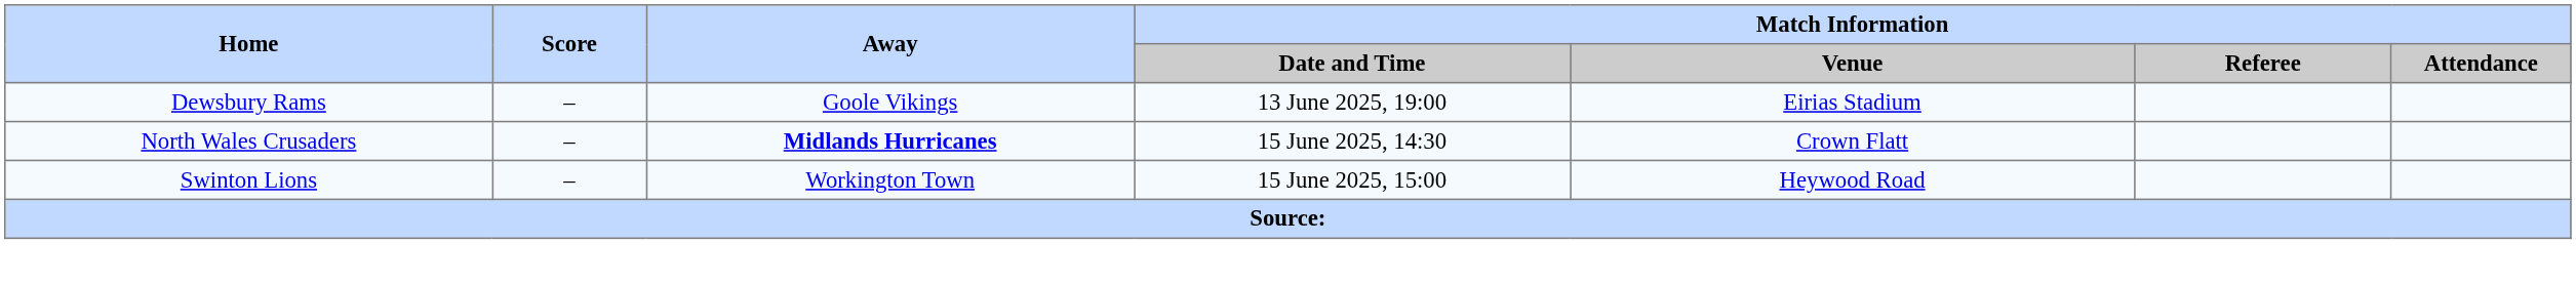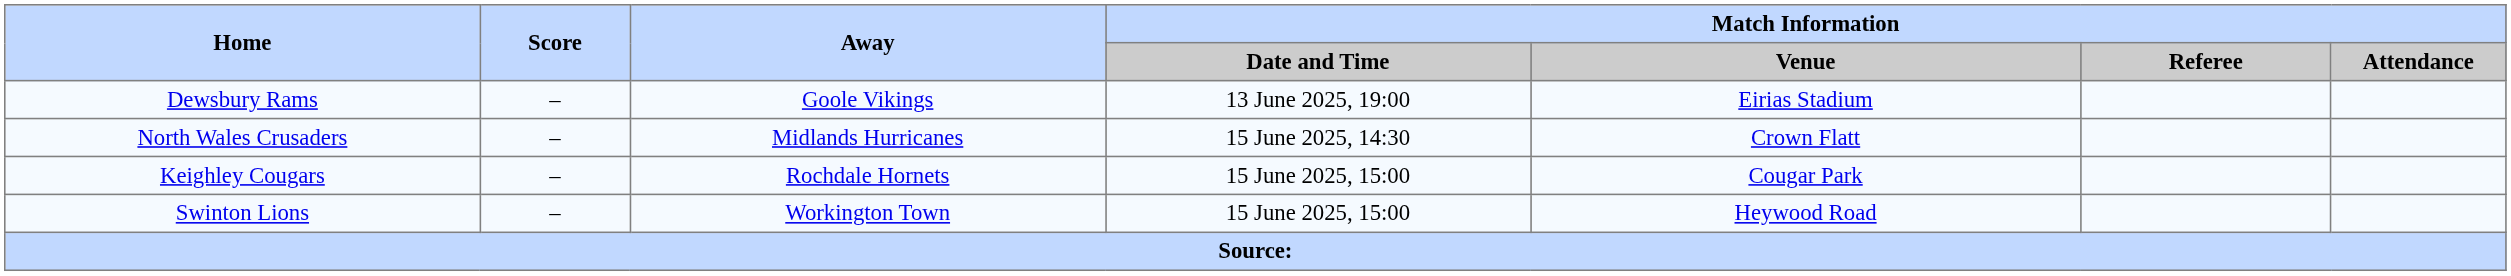 <table border=1 style="border-collapse:collapse; font-size:90%; text-align:center;" cellpadding=3 cellspacing=0 width=100%>
 <tr bgcolor=#C1D8FF>
 <th scope="col" rowspan=2 width=19%>Home</th>
 <th scope="col" rowspan=2 width=6%>Score</th>
 <th scope="col" rowspan=2 width=19%>Away</th>
 <th colspan=4>Match Information</th>
 </tr>
 <tr bgcolor=#CCCCCC>
 <th scope="col" width=17%>Date and Time</th>
 <th scope="col" width=22%>Venue</th>
 <th scope="col" width=10%>Referee</th>
 <th scope="col" width=7%>Attendance</th>
 </tr>
 <tr bgcolor=#F5FAFF>
 <td> <a href='#'>Dewsbury Rams</a></td>
 <td>–</td>
 <td> <a href='#'>Goole Vikings</a></td>
 <td>13 June 2025, 19:00</td>
 <td><a href='#'>Eirias Stadium</a></td>
 <td></td>
 <td></td>
 </tr>
 <tr bgcolor=#F5FAFF>
 <td> <a href='#'>North Wales Crusaders</a></td>
 <td>–</td>
-<td><strong> <a href='#'>Midlands Hurricanes</a></strong></td>
+<td> <a href='#'>Midlands Hurricanes</a></td>
 <td>15 June 2025, 14:30</td>
 <td><a href='#'>Crown Flatt</a></td>
+<td></td>
+<td></td>
+</tr>
+<tr bgcolor=#F5FAFF>
+<td> <a href='#'>Keighley Cougars</a></td>
+<td>–</td>
+<td> <a href='#'>Rochdale Hornets</a></td>
+<td>15 June 2025, 15:00</td>
+<td><a href='#'>Cougar Park</a></td>
 <td></td>
 <td></td>
 </tr>
 <tr bgcolor=#F5FAFF>
 <td> <a href='#'>Swinton Lions</a></td>
 <td>–</td>
 <td> <a href='#'>Workington Town</a></td>
 <td>15 June 2025, 15:00</td>
 <td><a href='#'>Heywood Road</a></td>
 <td></td>
 <td></td>
 </tr>
 <tr style="background:#c1d8ff;">
 <th colspan=7>Source:</th>
 </tr>
 </table>
